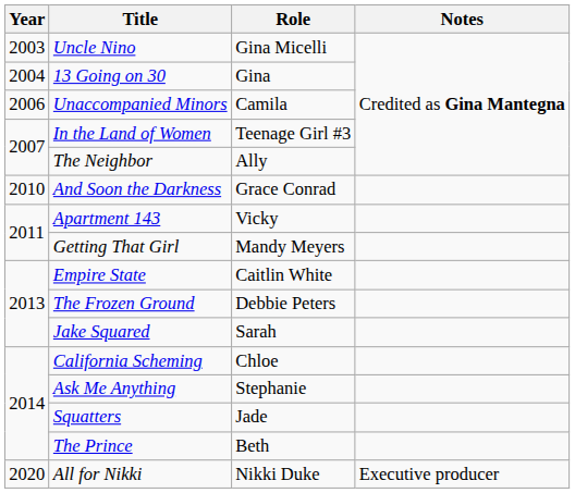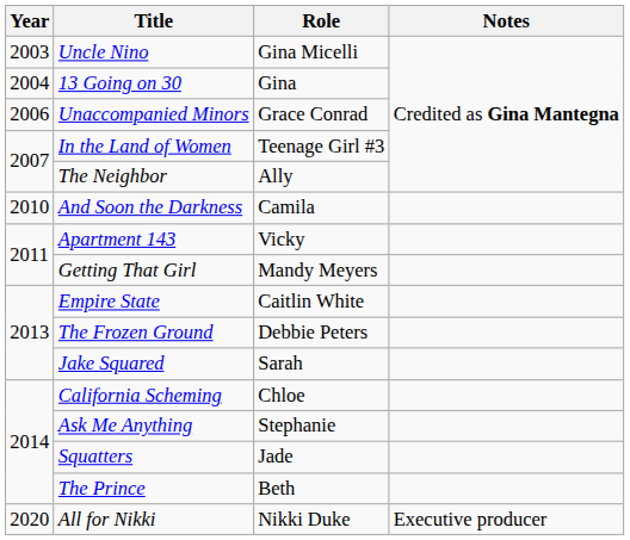 <table class="wikitable sortable">
 <tr>
 <th>Year</th>
 <th>Title</th>
 <th>Role</th>
 <th class="unsortable">Notes</th>
 </tr>
 <tr>
 <td>2003</td>
 <td><em><a href='#'>Uncle Nino</a></em></td>
 <td>Gina Micelli</td>
 <td rowspan="5">Credited as <strong>Gina Mantegna</strong></td>
 </tr>
 <tr>
 <td>2004</td>
 <td><em><a href='#'>13 Going on 30</a></em></td>
 <td>Gina</td>
 </tr>
 <tr>
 <td>2006</td>
 <td><em><a href='#'>Unaccompanied Minors</a></em></td>
-<td>Camila</td>
+<td>Grace Conrad</td>
 </tr>
 <tr>
 <td rowspan="2">2007</td>
 <td><em><a href='#'>In the Land of Women</a></em></td>
 <td>Teenage Girl #3</td>
 </tr>
 <tr>
 <td><em>The Neighbor</em></td>
 <td>Ally</td>
 </tr>
 <tr>
 <td>2010</td>
 <td><em><a href='#'>And Soon the Darkness</a></em></td>
-<td>Grace Conrad</td>
+<td>Camila</td>
 <td></td>
 </tr>
 <tr>
 <td rowspan="2">2011</td>
 <td><em><a href='#'>Apartment 143</a></em></td>
 <td>Vicky</td>
 <td></td>
 </tr>
 <tr>
 <td><em>Getting That Girl</em></td>
 <td>Mandy Meyers</td>
 <td></td>
 </tr>
 <tr>
 <td rowspan="3">2013</td>
 <td><em><a href='#'>Empire State</a></em></td>
 <td>Caitlin White</td>
 <td></td>
 </tr>
 <tr>
 <td><em><a href='#'>The Frozen Ground</a></em></td>
 <td>Debbie Peters</td>
 <td></td>
 </tr>
 <tr>
 <td><em><a href='#'>Jake Squared</a></em></td>
 <td>Sarah</td>
 <td></td>
 </tr>
 <tr>
 <td rowspan="4">2014</td>
 <td><em><a href='#'>California Scheming</a></em></td>
 <td>Chloe</td>
 <td></td>
 </tr>
 <tr>
 <td><em><a href='#'>Ask Me Anything</a></em></td>
 <td>Stephanie</td>
 <td></td>
 </tr>
 <tr>
 <td><em><a href='#'>Squatters</a></em></td>
 <td>Jade</td>
 <td></td>
 </tr>
 <tr>
 <td><em><a href='#'>The Prince</a></em></td>
 <td>Beth</td>
 <td></td>
 </tr>
 <tr>
 <td>2020</td>
 <td><em>All for Nikki</em></td>
 <td>Nikki Duke</td>
 <td>Executive producer</td>
 </tr>
 </table>
